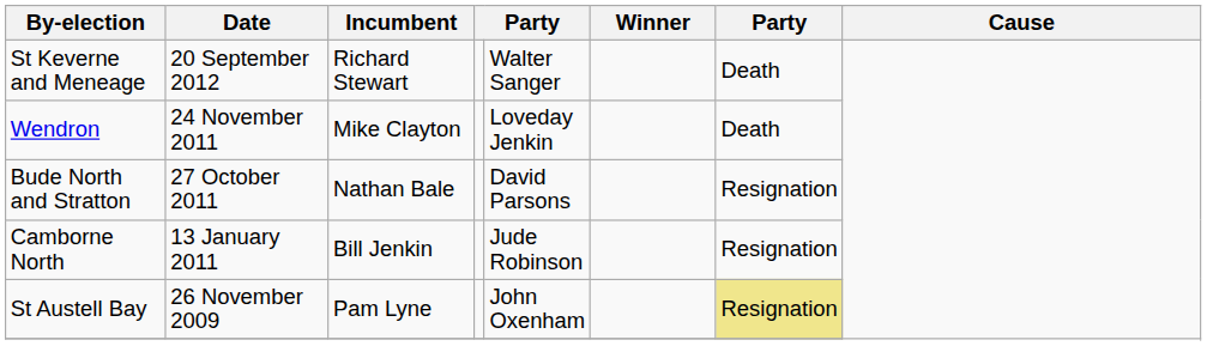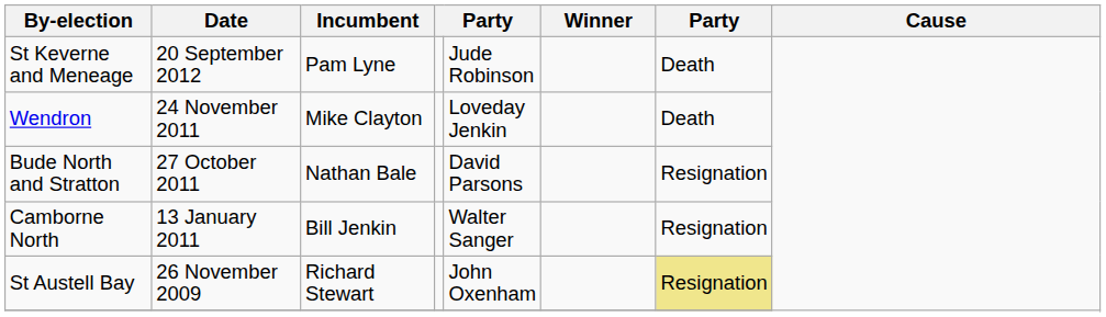 <table class="wikitable">
 <tr>
 <th ! scope="col" style="width: 150px;">By-election</th>
 <th ! scope="col" style="width: 150px;">Date</th>
 <th ! scope="col" style="width: 120px;">Incumbent</th>
 <th ! scope="col" style="width: 173px;" colspan=2>Party</th>
 <th ! scope="col" style="width: 120px;">Winner</th>
 <th ! scope="col" style="width: 173px;" colspan=2>Party</th>
 <th ! scope="col" style="width: 500px;">Cause</th>
 </tr>
 <tr>
 <td>St Keverne and Meneage</td>
 <td>20 September 2012</td>
-<td>Richard Stewart</td>
+<td>Pam Lyne</td>
 <td></td>
-<td>Walter Sanger</td>
+<td>Jude Robinson</td>
 <td></td>
 <td>Death</td>
 </tr>
 <tr>
 <td><a href='#'>Wendron</a></td>
 <td>24 November 2011</td>
 <td>Mike Clayton</td>
 <td></td>
 <td>Loveday Jenkin</td>
 <td></td>
 <td>Death</td>
 </tr>
 <tr>
 <td>Bude North and Stratton</td>
 <td>27 October 2011</td>
 <td>Nathan Bale</td>
 <td></td>
 <td>David Parsons</td>
 <td></td>
 <td>Resignation</td>
 </tr>
 <tr>
 <td>Camborne North</td>
 <td>13 January 2011</td>
 <td>Bill Jenkin</td>
 <td></td>
-<td>Jude Robinson</td>
+<td>Walter Sanger</td>
 <td></td>
 <td>Resignation</td>
 </tr>
 <tr>
 <td>St Austell Bay</td>
 <td>26 November 2009</td>
-<td>Pam Lyne</td>
+<td>Richard Stewart</td>
 <td></td>
 <td>John Oxenham</td>
 <td></td>
 <td style="background: khaki;">Resignation</td>
 </tr>
 <tr>
 </tr>
 </table>
